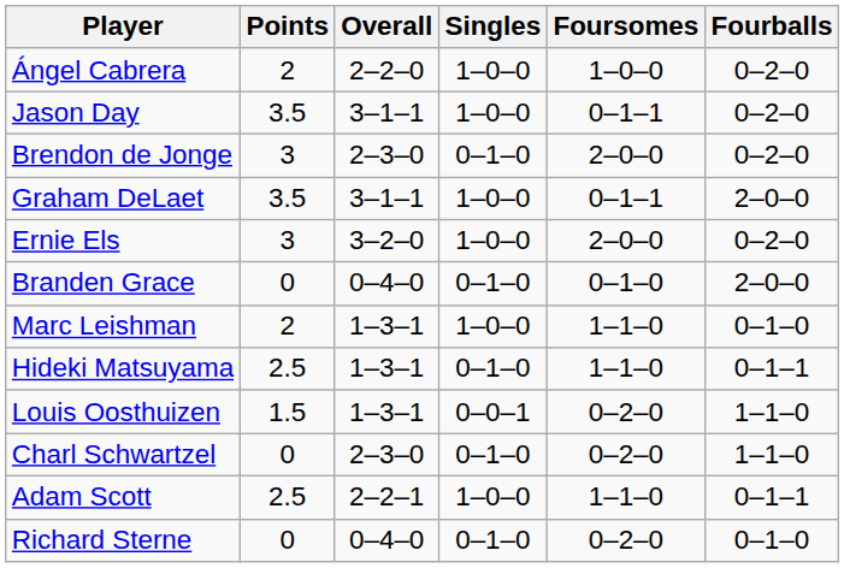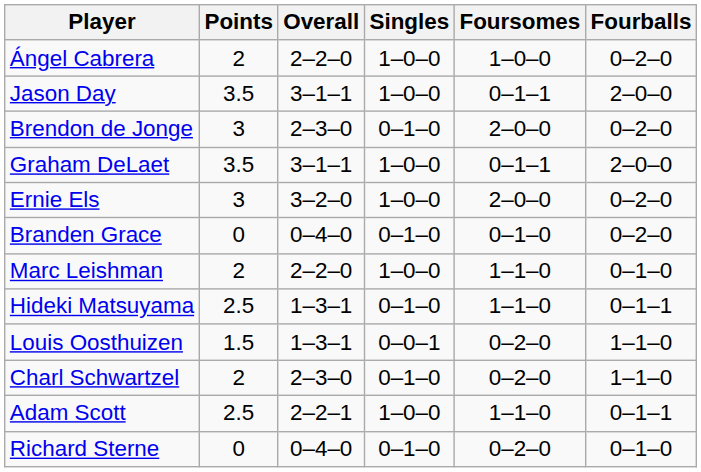 <table class="wikitable sortable" style="text-align:center">
 <tr>
 <th>Player</th>
 <th>Points</th>
 <th>Overall</th>
 <th>Singles</th>
 <th>Foursomes</th>
 <th>Fourballs</th>
 </tr>
 <tr>
 <td align=left><a href='#'>Ángel Cabrera</a></td>
 <td>2</td>
 <td>2–2–0</td>
 <td>1–0–0</td>
 <td>1–0–0</td>
 <td>0–2–0</td>
 </tr>
 <tr>
 <td align=left><a href='#'>Jason Day</a></td>
 <td>3.5</td>
 <td>3–1–1</td>
 <td>1–0–0</td>
 <td>0–1–1</td>
-<td>0–2–0</td>
+<td>2–0–0</td>
 </tr>
 <tr>
 <td align=left><a href='#'>Brendon de Jonge</a></td>
 <td>3</td>
 <td>2–3–0</td>
 <td>0–1–0</td>
 <td>2–0–0</td>
 <td>0–2–0</td>
 </tr>
 <tr>
 <td align=left><a href='#'>Graham DeLaet</a></td>
 <td>3.5</td>
 <td>3–1–1</td>
 <td>1–0–0</td>
 <td>0–1–1</td>
 <td>2–0–0</td>
 </tr>
 <tr>
 <td align=left><a href='#'>Ernie Els</a></td>
 <td>3</td>
 <td>3–2–0</td>
 <td>1–0–0</td>
 <td>2–0–0</td>
 <td>0–2–0</td>
 </tr>
 <tr>
 <td align=left><a href='#'>Branden Grace</a></td>
 <td>0</td>
 <td>0–4–0</td>
 <td>0–1–0</td>
 <td>0–1–0</td>
-<td>2–0–0</td>
+<td>0–2–0</td>
 </tr>
 <tr>
 <td align=left><a href='#'>Marc Leishman</a></td>
 <td>2</td>
-<td>1–3–1</td>
+<td>2–2–0</td>
 <td>1–0–0</td>
 <td>1–1–0</td>
 <td>0–1–0</td>
 </tr>
 <tr>
 <td align=left><a href='#'>Hideki Matsuyama</a></td>
 <td>2.5</td>
 <td>1–3–1</td>
 <td>0–1–0</td>
 <td>1–1–0</td>
 <td>0–1–1</td>
 </tr>
 <tr>
 <td align=left><a href='#'>Louis Oosthuizen</a></td>
 <td>1.5</td>
 <td>1–3–1</td>
 <td>0–0–1</td>
 <td>0–2–0</td>
 <td>1–1–0</td>
 </tr>
 <tr>
 <td align=left><a href='#'>Charl Schwartzel</a></td>
-<td>0</td>
+<td>2</td>
 <td>2–3–0</td>
 <td>0–1–0</td>
 <td>0–2–0</td>
 <td>1–1–0</td>
 </tr>
 <tr>
 <td align=left><a href='#'>Adam Scott</a></td>
 <td>2.5</td>
 <td>2–2–1</td>
 <td>1–0–0</td>
 <td>1–1–0</td>
 <td>0–1–1</td>
 </tr>
 <tr>
 <td align=left><a href='#'>Richard Sterne</a></td>
 <td>0</td>
 <td>0–4–0</td>
 <td>0–1–0</td>
 <td>0–2–0</td>
 <td>0–1–0</td>
 </tr>
 </table>
